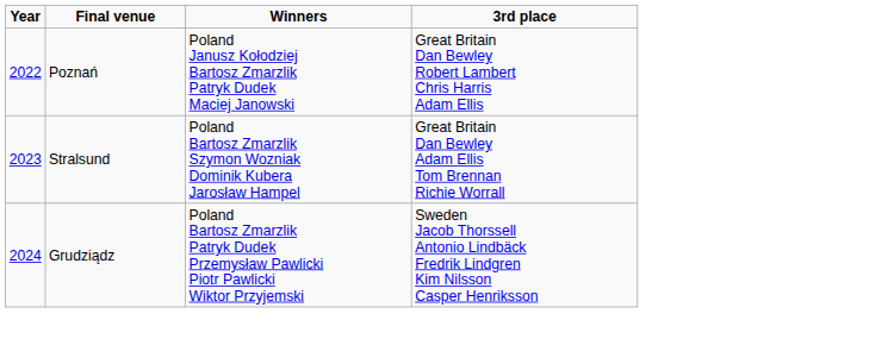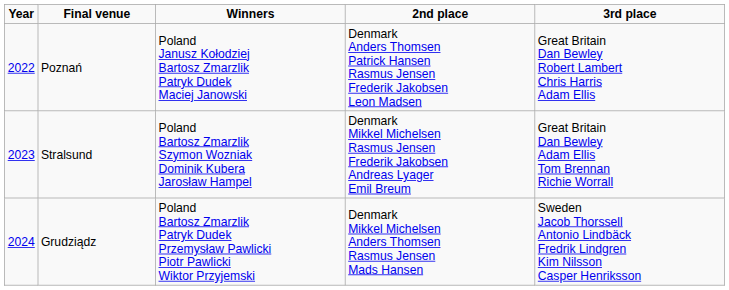 <table class="wikitable" style="font-size: 95%">
 <tr align=center>
 <td width=35px  ><strong>Year</strong></td>
 <td width=140px ><strong>Final venue</strong></td>
 <td width=230px ><strong>Winners</strong></td>
+<td width=230px ><strong>2nd place</strong></td>
 <td width=230px ><strong>3rd place</strong></td>
 </tr>
 <tr>
 <td align=center><a href='#'>2022</a></td>
 <td>Poznań</td>
 <td> Poland<br><a href='#'>Janusz Kołodziej</a><br><a href='#'>Bartosz Zmarzlik</a><br><a href='#'>Patryk Dudek</a><br><a href='#'>Maciej Janowski</a></td>
+<td> Denmark<br><a href='#'>Anders Thomsen</a><br><a href='#'>Patrick Hansen</a><br><a href='#'>Rasmus Jensen</a><br><a href='#'>Frederik Jakobsen</a><br><a href='#'>Leon Madsen</a></td>
 <td> Great Britain<br><a href='#'>Dan Bewley</a><br><a href='#'>Robert Lambert</a><br><a href='#'>Chris Harris</a><br><a href='#'>Adam Ellis</a></td>
 </tr>
 <tr>
 <td align=center><a href='#'>2023</a></td>
 <td>Stralsund</td>
 <td> Poland<br><a href='#'>Bartosz Zmarzlik</a><br><a href='#'>Szymon Wozniak</a><br><a href='#'>Dominik Kubera</a><br><a href='#'>Jarosław Hampel</a></td>
+<td> Denmark<br><a href='#'>Mikkel Michelsen</a><br><a href='#'>Rasmus Jensen</a><br><a href='#'>Frederik Jakobsen</a><br><a href='#'>Andreas Lyager</a><br><a href='#'>Emil Breum</a></td>
 <td> Great Britain<br><a href='#'>Dan Bewley</a><br><a href='#'>Adam Ellis</a><br><a href='#'>Tom Brennan</a><br><a href='#'>Richie Worrall</a></td>
 </tr>
 <tr>
 <td align=center><a href='#'>2024</a></td>
 <td>Grudziądz</td>
 <td> Poland<br><a href='#'>Bartosz Zmarzlik</a><br><a href='#'>Patryk Dudek</a><br><a href='#'>Przemysław Pawlicki</a><br><a href='#'>Piotr Pawlicki</a><br><a href='#'>Wiktor Przyjemski</a></td>
+<td> Denmark<br><a href='#'>Mikkel Michelsen</a><br><a href='#'>Anders Thomsen</a><br><a href='#'>Rasmus Jensen</a><br><a href='#'>Mads Hansen</a></td>
 <td> Sweden<br><a href='#'>Jacob Thorssell</a><br><a href='#'>Antonio Lindbäck</a><br><a href='#'>Fredrik Lindgren</a><br><a href='#'>Kim Nilsson</a><br><a href='#'>Casper Henriksson</a></td>
 </tr>
 </table>
